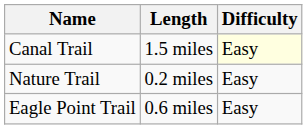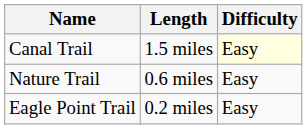 <table class="wikitable">
 <tr>
 <th>Name</th>
 <th>Length</th>
 <th>Difficulty</th>
 </tr>
 <tr>
 <td>Canal Trail</td>
 <td>1.5 miles</td>
 <td style="background: lightyellow;">Easy</td>
 </tr>
 <tr>
 <td>Nature Trail</td>
-<td>0.2 miles</td>
+<td>0.6 miles</td>
 <td>Easy</td>
 </tr>
 <tr>
 <td>Eagle Point Trail</td>
-<td>0.6 miles</td>
+<td>0.2 miles</td>
 <td>Easy</td>
 </tr>
 </table>
